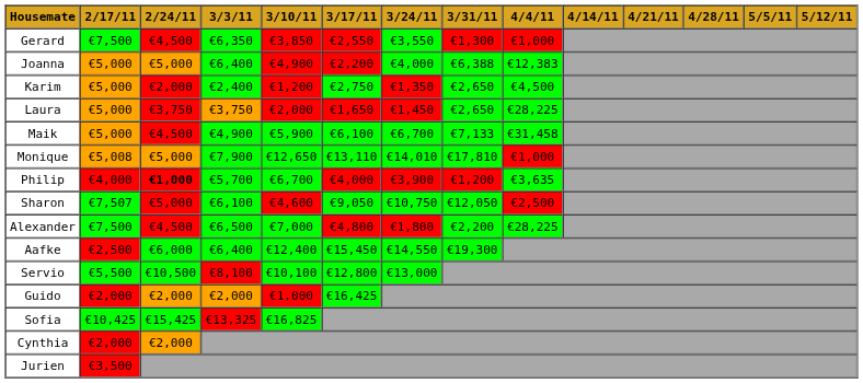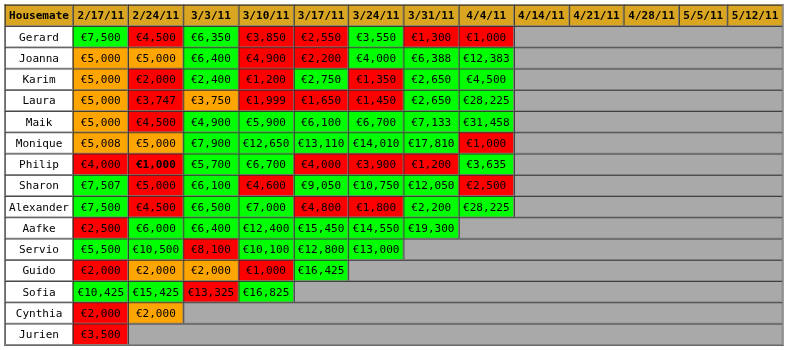 <table border="1" cellpadding="4" cellspacing="0" style=text-align:center; font-size:90%; border-collapse:collapse;" width>
 <tr style="background:goldenrod;">
 <th>Housemate</th>
 <th>2/17/11</th>
 <th>2/24/11</th>
 <th>3/3/11</th>
 <th>3/10/11</th>
 <th>3/17/11</th>
 <th>3/24/11</th>
 <th>3/31/11</th>
 <th>4/4/11</th>
 <th>4/14/11</th>
 <th>4/21/11</th>
 <th>4/28/11</th>
 <th>5/5/11</th>
 <th>5/12/11</th>
 </tr>
 <tr>
 <td>Gerard</td>
 <td style="background:#00FF00; text-align:center">€7,500</td>
 <td style="background:#FF0000; text-align:center">€4,500</td>
 <td style="background:#00FF00; text-align:center">€6,350</td>
 <td style="background:#FF0000; text-align:center">€3,850</td>
 <td style="background:#FF0000; text-align:center">€2,550</td>
 <td style="background:#00FF00; text-align:center">€3,550</td>
 <td style="background:#FF0000; text-align:center">€1,300</td>
 <td style="background:#FF0000; text-align:center">€1,000</td>
 <td bgcolor="darkgray" colspan=5></td>
 </tr>
 <tr>
 <td>Joanna</td>
 <td style="background:#FFA500; text-align:center">€5,000</td>
 <td style="background:#FFA500; text-align:center">€5,000</td>
 <td style="background:#00FF00; text-align:center">€6,400</td>
 <td style="background:#FF0000; text-align:center">€4,900</td>
 <td style="background:#FF0000; text-align:center">€2,200</td>
 <td style="background:#00FF00; text-align:center">€4,000</td>
 <td style="background:#00FF00; text-align:center">€6,388</td>
 <td style="background:#00FF00; text-align:center">€12,383</td>
 <td bgcolor="darkgray" colspan=5></td>
 </tr>
 <tr>
 <td>Karim</td>
 <td style="background:#FFA500; text-align:center">€5,000</td>
 <td style="background:#FF0000; text-align:center">€2,000</td>
 <td style="background:#00FF00; text-align:center">€2,400</td>
 <td style="background:#FF0000; text-align:center">€1,200</td>
 <td style="background:#00FF00; text-align:center">€2,750</td>
 <td style="background:#FF0000; text-align:center">€1,350</td>
 <td style="background:#00FF00; text-align:center">€2,650</td>
 <td style="background:#00FF00; text-align:center">€4,500</td>
 <td bgcolor="darkgray" colspan=5></td>
 </tr>
 <tr>
 <td>Laura</td>
 <td style="background:#FFA500; text-align:center">€5,000</td>
-<td style="background:#FF0000; text-align:center">€3,750</td>
+<td style="background:#FF0000; text-align:center">€3,747</td>
 <td style="background:#FFA500; text-align:center">€3,750</td>
-<td style="background:#FF0000; text-align:center">€2,000</td>
+<td style="background:#FF0000; text-align:center">€1,999</td>
 <td style="background:#FF0000; text-align:center">€1,650</td>
 <td style="background:#FF0000; text-align:center">€1,450</td>
 <td style="background:#00FF00; text-align:center">€2,650</td>
 <td style="background:#00FF00; text-align:center">€28,225</td>
 <td bgcolor="darkgray" colspan=5></td>
 </tr>
 <tr>
 <td>Maik</td>
 <td style="background:#FFA500; text-align:center">€5,000</td>
 <td style="background:#FF0000; text-align:center">€4,500</td>
 <td style="background:#00FF00; text-align:center">€4,900</td>
 <td style="background:#00FF00; text-align:center">€5,900</td>
 <td style="background:#00FF00; text-align:center">€6,100</td>
 <td style="background:#00FF00; text-align:center">€6,700</td>
 <td style="background:#00FF00; text-align:center">€7,133</td>
 <td style="background:#00FF00; text-align:center">€31,458</td>
 <td bgcolor="darkgray" colspan=5></td>
 </tr>
 <tr>
 <td>Monique</td>
 <td style="background:#FFA500; text-align:center">€5,008</td>
 <td style="background:#FFA500; text-align:center">€5,000</td>
 <td style="background:#00FF00; text-align:center">€7,900</td>
 <td style="background:#00FF00; text-align:center">€12,650</td>
 <td style="background:#00FF00; text-align:center">€13,110</td>
 <td style="background:#00FF00; text-align:center">€14,010</td>
 <td style="background:#00FF00; text-align:center">€17,810</td>
 <td style="background:#FF0000; text-align:center">€1,000</td>
 <td bgcolor="darkgray" colspan=5></td>
 </tr>
 <tr>
 <td>Philip</td>
 <td style="background:#FF0000; text-align:center">€4,000</td>
 <td style="background:#FF0000; text-align:center"><strong>€1,000</strong></td>
 <td style="background:#00FF00; text-align:center">€5,700</td>
 <td style="background:#00FF00; text-align:center">€6,700</td>
 <td style="background:#FF0000; text-align:center">€4,000</td>
 <td style="background:#FF0000; text-align:center">€3,900</td>
 <td style="background:#FF0000; text-align:center">€1,200</td>
 <td style="background:#00FF00; text-align:center">€3,635</td>
 <td bgcolor="darkgray" colspan=5></td>
 </tr>
 <tr>
 <td>Sharon</td>
 <td style="background:#00FF00; text-align:center">€7,507</td>
 <td style="background:#FF0000; text-align:center">€5,000</td>
 <td style="background:#00FF00; text-align:center">€6,100</td>
 <td style="background:#FF0000; text-align:center">€4,600</td>
 <td style="background:#00FF00; text-align:center">€9,050</td>
 <td style="background:#00FF00; text-align:center">€10,750</td>
 <td style="background:#00FF00; text-align:center">€12,050</td>
 <td style="background:#FF0000; text-align:center">€2,500</td>
 <td bgcolor="darkgray" colspan=5></td>
 </tr>
 <tr>
 <td>Alexander</td>
 <td style="background:#00FF00; text-align:center">€7,500</td>
 <td style="background:#FF0000; text-align:center">€4,500</td>
 <td style="background:#00FF00; text-align:center">€6,500</td>
 <td style="background:#00FF00; text-align:center">€7,000</td>
 <td style="background:#FF0000; text-align:center">€4,800</td>
 <td style="background:#FF0000; text-align:center">€1,800</td>
 <td style="background:#00FF00; text-align:center">€2,200</td>
 <td style="background:#00FF00; text-align:center">€28,225</td>
 <td bgcolor="darkgray" colspan=5></td>
 </tr>
 <tr>
 <td>Aafke</td>
 <td style="background:#FF0000; text-align:center">€2,500</td>
 <td style="background:#00FF00; text-align:center">€6,000</td>
 <td style="background:#00FF00; text-align:center">€6,400</td>
 <td style="background:#00FF00; text-align:center">€12,400</td>
 <td style="background:#00FF00; text-align:center">€15,450</td>
 <td style="background:#00FF00; text-align:center">€14,550</td>
 <td style="background:#00FF00; text-align:center">€19,300</td>
 <td bgcolor="darkgray" colspan=6></td>
 </tr>
 <tr>
 <td>Servio</td>
 <td style="background:#00FF00; text-align:center">€5,500</td>
 <td style="background:#00FF00; text-align:center">€10,500</td>
 <td style="background:#FF0000; text-align:center">€8,100</td>
 <td style="background:#00FF00; text-align:center">€10,100</td>
 <td style="background:#00FF00; text-align:center">€12,800</td>
 <td style="background:#00FF00; text-align:center">€13,000</td>
 <td bgcolor="darkgray" colspan=7></td>
 </tr>
 <tr>
 <td>Guido</td>
 <td style="background:#FF0000; text-align:center">€2,000</td>
 <td style="background:#FFA500; text-align:center">€2,000</td>
 <td style="background:#FFA500; text-align:center">€2,000</td>
 <td style="background:#FF0000; text-align:center">€1,000</td>
 <td style="background:#00FF00; text-align:center">€16,425</td>
 <td bgcolor="darkgray" colspan=8></td>
 </tr>
 <tr>
 <td>Sofia</td>
 <td style="background:#00FF00; text-align:center">€10,425</td>
 <td style="background:#00FF00; text-align:center">€15,425</td>
 <td style="background:#FF0000; text-align:center">€13,325</td>
 <td style="background:#00FF00; text-align:center">€16,825</td>
 <td bgcolor="darkgray" colspan=9></td>
 </tr>
 <tr>
 <td>Cynthia</td>
 <td style="background:#FF0000; text-align:center">€2,000</td>
 <td style="background:#FFA500; text-align:center">€2,000</td>
 <td bgcolor="darkgray" colspan=11></td>
 </tr>
 <tr>
 <td>Jurien</td>
 <td style="background:#FF0000; text-align:center">€3,500</td>
 <td bgcolor="darkgray" colspan=12></td>
 </tr>
 <tr>
 </tr>
 </table>
